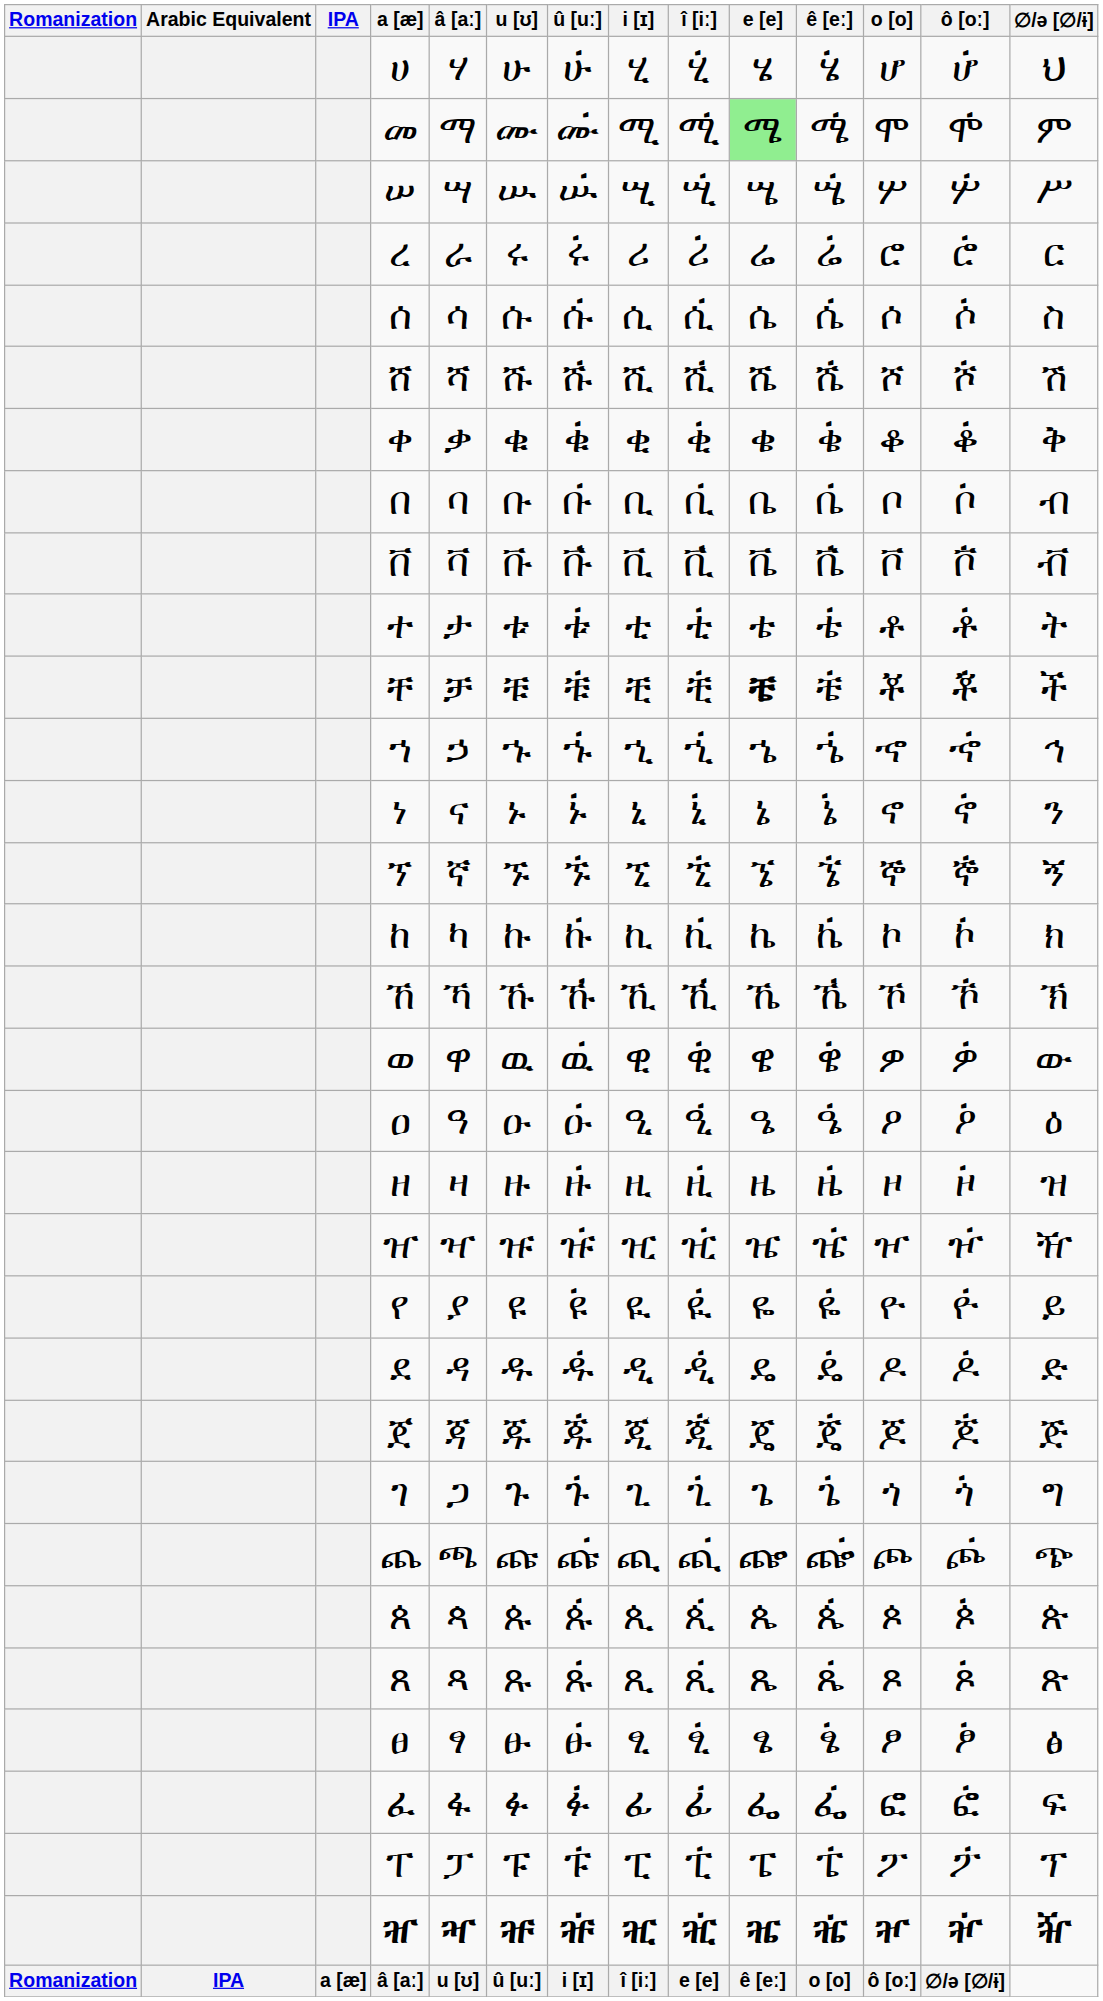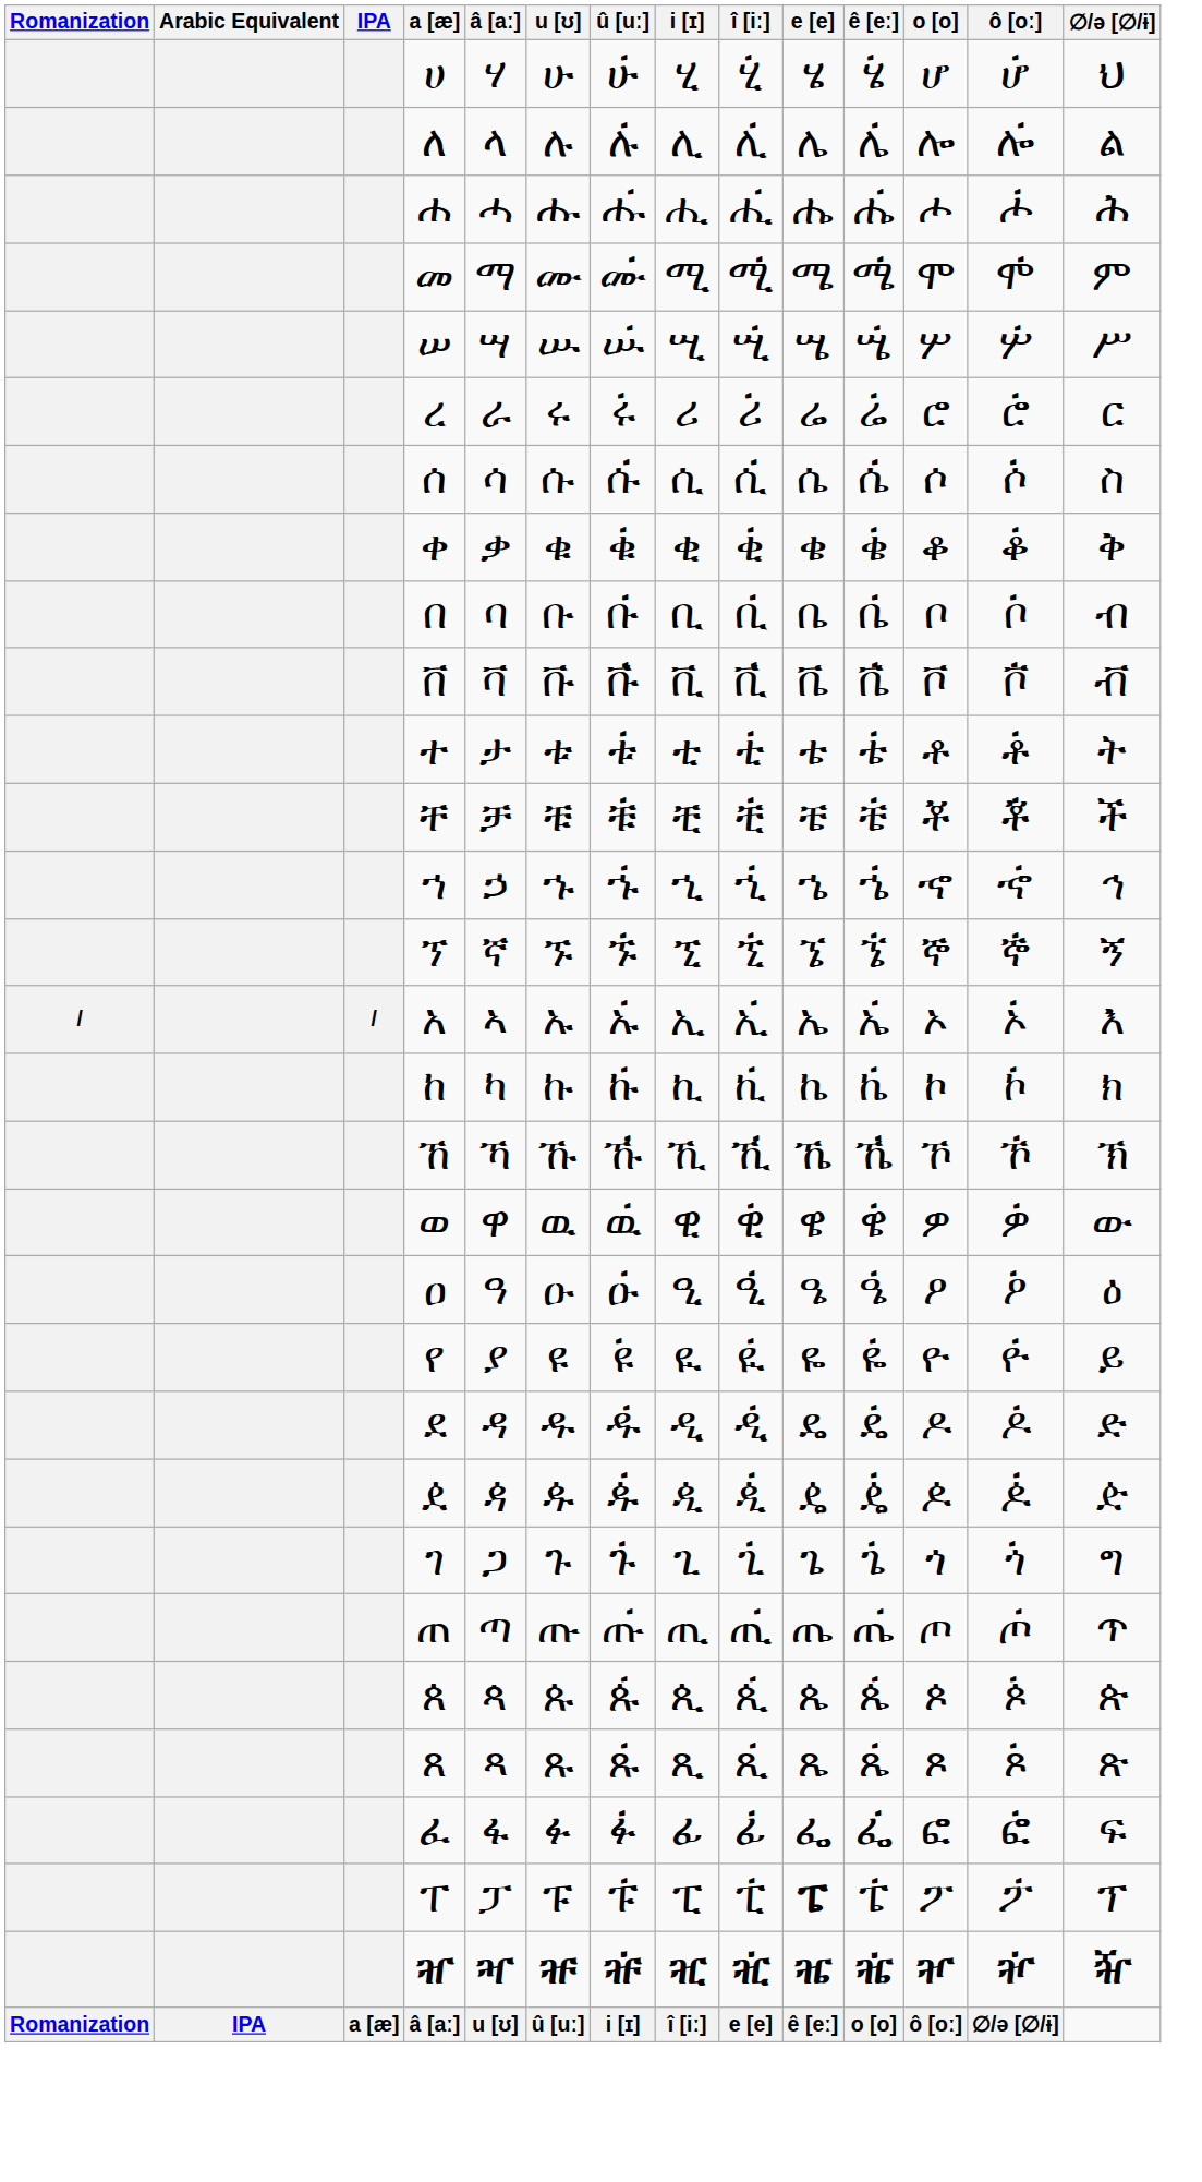 <table class="wikitable" style="text-align:center">
 <tr valign=top>
 <th><a href='#'>Romanization</a></th>
 <th>Arabic Equivalent</th>
 <th><a href='#'>IPA</a></th>
 <th>a [æ]</th>
 <th>â [aː]</th>
 <th>u [ʊ]</th>
 <th>û [uː]</th>
 <th>i [ɪ]</th>
 <th>î [iː]</th>
 <th>e [e]</th>
 <th>ê [eː]</th>
 <th>o [o]</th>
 <th>ô [oː]</th>
 <th>∅/ə [∅/ɨ]</th>
 </tr>
 <tr style="font-size:2em">
 <th style="font-size:0.5em"></th>
 <th style="font-size:0.5em"></th>
 <th style="font-size:0.5em"></th>
 <td>ሀ</td>
 <td>ሃ</td>
 <td>ሁ</td>
 <td>ሁ፞</td>
 <td>ሂ</td>
 <td>ሂ፞</td>
 <td>ሄ</td>
 <td>ሄ፞</td>
 <td>ሆ</td>
 <td>ሆ፞</td>
 <td>ህ</td>
 </tr>
 <tr style="font-size:2em">
 <th style="font-size:0.5em"></th>
 <th style="font-size:0.5em"></th>
 <th style="font-size:0.5em"></th>
+<td>ለ</td>
+<td>ላ</td>
+<td>ሉ</td>
+<td>ሉ፞</td>
+<td>ሊ</td>
+<td>ሊ፞</td>
+<td>ሌ</td>
+<td>ሌ፞</td>
+<td>ሎ</td>
+<td>ሎ፞</td>
+<td>ል</td>
+</tr>
+<tr style="font-size:2em">
+<th style="font-size:0.5em"></th>
+<th style="font-size:0.5em"></th>
+<th style="font-size:0.5em"></th>
+<td>ሐ</td>
+<td>ሓ</td>
+<td>ሑ</td>
+<td>ሑ፞</td>
+<td>ሒ</td>
+<td>ሒ፞</td>
+<td>ሔ</td>
+<td>ሔ፞</td>
+<td>ሖ</td>
+<td>ሖ፞</td>
+<td>ሕ</td>
+</tr>
+<tr style="font-size:2em">
+<th style="font-size:0.5em"></th>
+<th style="font-size:0.5em"></th>
+<th style="font-size:0.5em"></th>
 <td>መ</td>
 <td>ማ</td>
 <td>ሙ</td>
 <td>ሙ፞</td>
 <td>ሚ</td>
 <td>ሚ፞</td>
-<td style="background: lightgreen;">ሜ</td>
+<td>ሜ</td>
 <td>ሜ፞</td>
 <td>ሞ</td>
 <td>ሞ፞</td>
 <td>ም</td>
 </tr>
 <tr style="font-size:2em">
 <th style="font-size:0.5em"></th>
 <th style="font-size:0.5em"></th>
 <th style="font-size:0.5em"></th>
 <td>ሠ</td>
 <td>ሣ</td>
 <td>ሡ</td>
 <td>ሡ፞</td>
 <td>ሢ</td>
 <td>ሢ፞</td>
 <td>ሤ</td>
 <td>ሤ፞</td>
 <td>ሦ</td>
 <td>ሦ፞</td>
 <td>ሥ</td>
 </tr>
 <tr style="font-size:2em">
 <th style="font-size:0.5em"></th>
 <th style="font-size:0.5em"></th>
 <th style="font-size:0.5em"></th>
 <td>ረ</td>
 <td>ራ</td>
 <td>ሩ</td>
 <td>ሩ፞</td>
 <td>ሪ</td>
 <td>ሪ፞</td>
 <td>ሬ</td>
 <td>ሬ፞</td>
 <td>ሮ</td>
 <td>ሮ፞</td>
 <td>ር</td>
 </tr>
 <tr style="font-size:2em">
 <th style="font-size:0.5em"></th>
 <th style="font-size:0.5em"></th>
 <th style="font-size:0.5em"></th>
 <td>ሰ</td>
 <td>ሳ</td>
 <td>ሱ</td>
 <td>ሱ፞</td>
 <td>ሲ</td>
 <td>ሲ፞</td>
 <td>ሴ</td>
 <td>ሴ፞</td>
 <td>ሶ</td>
 <td>ሶ፞</td>
 <td>ስ</td>
-</tr>
-<tr style="font-size:2em">
-<th style="font-size:0.5em"></th>
-<th style="font-size:0.5em"></th>
-<th style="font-size:0.5em"></th>
-<td>ሸ</td>
-<td>ሻ</td>
-<td>ሹ</td>
-<td>ሹ፞</td>
-<td>ሺ</td>
-<td>ሺ፞</td>
-<td>ሼ</td>
-<td>ሼ፞</td>
-<td>ሾ</td>
-<td>ሾ፞</td>
-<td>ሽ</td>
 </tr>
 <tr style="font-size:2em">
 <th style="font-size:0.5em"></th>
 <th style="font-size:0.5em"></th>
 <th style="font-size:0.5em"></th>
 <td>ቀ</td>
 <td>ቃ</td>
 <td>ቁ</td>
 <td>ቁ፞</td>
 <td>ቂ</td>
 <td>ቂ፞</td>
 <td>ቄ</td>
 <td>ቄ፞</td>
 <td>ቆ</td>
 <td>ቆ፞</td>
 <td>ቅ</td>
 </tr>
 <tr style="font-size:2em">
 <th style="font-size:0.5em"></th>
 <th style="font-size:0.5em"></th>
 <th style="font-size:0.5em"></th>
 <td>በ</td>
 <td>ባ</td>
 <td>ቡ</td>
 <td>ቡ፞</td>
 <td>ቢ</td>
 <td>ቢ፞</td>
 <td>ቤ</td>
 <td>ቤ፞</td>
 <td>ቦ</td>
 <td>ቦ፞</td>
 <td>ብ</td>
 </tr>
 <tr style="font-size:2em">
 <th style="font-size:0.5em"></th>
 <th style="font-size:0.5em"></th>
 <th style="font-size:0.5em"></th>
 <td>ቨ</td>
 <td>ቫ</td>
 <td>ቩ</td>
 <td>ቩ፞</td>
 <td>ቪ</td>
 <td>ቪ፞</td>
 <td>ቬ</td>
 <td>ቬ፞</td>
 <td>ቮ</td>
 <td>ቮ፞</td>
 <td>ቭ</td>
 </tr>
 <tr style="font-size:2em">
 <th style="font-size:0.5em"></th>
 <th style="font-size:0.5em"></th>
 <th style="font-size:0.5em"></th>
 <td>ተ</td>
 <td>ታ</td>
 <td>ቱ</td>
 <td>ቱ፞</td>
 <td>ቲ</td>
 <td>ቲ፞</td>
 <td>ቴ</td>
 <td>ቴ፞</td>
 <td>ቶ</td>
 <td>ቶ፞</td>
 <td>ት</td>
 </tr>
 <tr style="font-size:2em">
 <th style="font-size:0.5em"></th>
 <th style="font-size:0.5em"></th>
 <th style="font-size:0.5em"></th>
 <td>ቸ</td>
 <td>ቻ</td>
 <td>ቹ</td>
 <td>ቹ፞</td>
 <td>ቺ</td>
 <td>ቺ፞</td>
-<td><strong>ቼ</strong></td>
+<td>ቼ</td>
 <td>ቼ፞</td>
 <td>ቾ</td>
 <td>ቾ፞</td>
 <td>ች</td>
 </tr>
 <tr style="font-size:2em">
 <th style="font-size:0.5em"></th>
 <th style="font-size:0.5em"></th>
 <th style="font-size:0.5em"></th>
 <td>ኀ</td>
 <td>ኃ</td>
 <td>ኁ</td>
 <td>ኁ፞</td>
 <td>ኂ</td>
 <td>ኂ፞</td>
 <td>ኄ</td>
 <td>ኄ፞</td>
 <td>ኆ</td>
 <td>ኆ፞</td>
 <td>ኅ</td>
 </tr>
 <tr style="font-size:2em">
 <th style="font-size:0.5em"></th>
 <th style="font-size:0.5em"></th>
 <th style="font-size:0.5em"></th>
-<td>ነ</td>
-<td>ና</td>
-<td>ኑ</td>
-<td>ኑ፞</td>
-<td>ኒ</td>
-<td>ኒ፞</td>
-<td>ኔ</td>
-<td>ኔ፞</td>
-<td>ኖ</td>
-<td>ኖ፞</td>
-<td>ን</td>
-</tr>
-<tr style="font-size:2em">
-<th style="font-size:0.5em"></th>
-<th style="font-size:0.5em"></th>
-<th style="font-size:0.5em"></th>
 <td>ኘ</td>
 <td>ኛ</td>
 <td>ኙ</td>
 <td>ኙ፞</td>
 <td>ኚ</td>
 <td>ኚ፞</td>
 <td>ኜ</td>
 <td>ኜ፞</td>
 <td>ኞ</td>
 <td>ኞ፞</td>
 <td>ኝ</td>
+</tr>
+<tr style="font-size:2em">
+<th style="font-size:0.5em">/</th>
+<th style="font-size:0.5em"></th>
+<th style="font-size:0.5em"> / </th>
+<td>አ</td>
+<td>ኣ</td>
+<td>ኡ</td>
+<td>ኡ፞</td>
+<td>ኢ</td>
+<td>ኢ፞</td>
+<td>ኤ</td>
+<td>ኤ፞</td>
+<td>ኦ</td>
+<td>ኦ፞</td>
+<td>እ</td>
 </tr>
 <tr style="font-size:2em">
 <th style="font-size:0.5em"></th>
 <th style="font-size:0.5em"></th>
 <th style="font-size:0.5em"></th>
 <td>ከ</td>
 <td>ካ</td>
 <td>ኩ</td>
 <td>ኩ፞</td>
 <td>ኪ</td>
 <td>ኪ፞</td>
 <td>ኬ</td>
 <td>ኬ፞</td>
 <td>ኮ</td>
 <td>ኮ፞</td>
 <td>ክ</td>
 </tr>
 <tr style="font-size:2em">
 <th style="font-size:0.5em"></th>
 <th style="font-size:0.5em"></th>
 <th style="font-size:0.5em"></th>
 <td>ኸ</td>
 <td>ኻ</td>
 <td>ኹ</td>
 <td>ኹ፞</td>
 <td>ኺ</td>
 <td>ኺ፞</td>
 <td>ኼ</td>
 <td>ኼ፞</td>
 <td>ኾ</td>
 <td>ኾ፞</td>
 <td>ኽ</td>
 </tr>
 <tr style="font-size:2em">
 <th style="font-size:0.5em"></th>
 <th style="font-size:0.5em"></th>
 <th style="font-size:0.5em"></th>
 <td>ወ</td>
 <td>ዋ</td>
 <td>ዉ</td>
 <td>ዉ፞</td>
 <td>ዊ</td>
 <td>ዊ፞</td>
 <td>ዌ</td>
 <td>ዌ፞</td>
 <td>ዎ</td>
 <td>ዎ፞</td>
 <td>ው</td>
 </tr>
 <tr style="font-size:2em">
 <th style="font-size:0.5em"></th>
 <th style="font-size:0.5em"></th>
 <th style="font-size:0.5em"></th>
 <td>ዐ</td>
 <td>ዓ</td>
 <td>ዑ</td>
 <td>ዑ፞</td>
 <td>ዒ</td>
 <td>ዒ፞</td>
 <td>ዔ</td>
 <td>ዔ፞</td>
 <td>ዖ</td>
 <td>ዖ፞</td>
 <td>ዕ</td>
 </tr>
 <tr style="font-size:2em">
 <th style="font-size:0.5em"></th>
 <th style="font-size:0.5em"></th>
 <th style="font-size:0.5em"></th>
-<td>ዘ</td>
-<td>ዛ</td>
-<td>ዙ</td>
-<td>ዙ፞</td>
-<td>ዚ</td>
-<td>ዚ፞</td>
-<td>ዜ</td>
-<td>ዜ፞</td>
-<td>ዞ</td>
-<td>ዞ፞</td>
-<td>ዝ</td>
-</tr>
-<tr style="font-size:2em">
-<th style="font-size:0.5em"></th>
-<th style="font-size:0.5em"></th>
-<th style="font-size:0.5em"></th>
-<td>ዠ</td>
-<td>ዣ</td>
-<td>ዡ</td>
-<td>ዡ፞</td>
-<td>ዢ</td>
-<td>ዢ፞</td>
-<td>ዤ</td>
-<td>ዤ፞</td>
-<td>ዦ</td>
-<td>ዦ፞</td>
-<td>ዥ</td>
-</tr>
-<tr style="font-size:2em">
-<th style="font-size:0.5em"></th>
-<th style="font-size:0.5em"></th>
-<th style="font-size:0.5em"></th>
 <td>የ</td>
 <td>ያ</td>
 <td>ዩ</td>
 <td>ዩ፞</td>
 <td>ዪ</td>
 <td>ዪ፞</td>
 <td>ዬ</td>
 <td>ዬ፞</td>
 <td>ዮ</td>
 <td>ዮ፞</td>
 <td>ይ</td>
 </tr>
 <tr style="font-size:2em">
 <th style="font-size:0.5em"></th>
 <th style="font-size:0.5em"></th>
 <th style="font-size:0.5em"></th>
 <td>ደ</td>
 <td>ዳ</td>
 <td>ዱ</td>
 <td>ዱ፞</td>
 <td>ዲ</td>
 <td>ዲ፞</td>
 <td>ዴ</td>
 <td>ዴ፞</td>
 <td>ዶ</td>
 <td>ዶ፞</td>
 <td>ድ</td>
 </tr>
 <tr style="font-size:2em">
 <th style="font-size:0.5em"></th>
 <th style="font-size:0.5em"></th>
 <th style="font-size:0.5em"></th>
-<td>ጀ</td>
-<td>ጃ</td>
-<td>ጁ</td>
-<td>ጁ፞</td>
-<td>ጂ</td>
-<td>ጂ፞</td>
-<td>ጄ</td>
-<td>ጄ፞</td>
-<td>ጆ</td>
-<td>ጆ፞</td>
-<td>ጅ</td>
+<td>ዸ</td>
+<td>ዻ</td>
+<td>ዹ</td>
+<td>ዹ፞</td>
+<td>ዺ</td>
+<td>ዺ፞</td>
+<td>ዼ</td>
+<td>ዼ፞</td>
+<td>ዾ</td>
+<td>ዾ፞</td>
+<td>ዽ</td>
 </tr>
 <tr style="font-size:2em">
 <th style="font-size:0.5em"></th>
 <th style="font-size:0.5em"></th>
 <th style="font-size:0.5em"></th>
 <td>ገ</td>
 <td>ጋ</td>
 <td>ጉ</td>
 <td>ጉ፞</td>
 <td>ጊ</td>
 <td>ጊ፞</td>
 <td>ጌ</td>
 <td>ጌ፞</td>
 <td>ጎ</td>
 <td>ጎ፞</td>
 <td>ግ</td>
 </tr>
 <tr style="font-size:2em">
 <th style="font-size:0.5em"></th>
 <th style="font-size:0.5em"></th>
 <th style="font-size:0.5em"></th>
-<td>ጨ</td>
-<td>ጫ</td>
-<td>ጩ</td>
-<td>ጩ፞</td>
-<td>ጪ</td>
-<td>ጪ፞</td>
-<td>ጬ</td>
-<td>ጬ፞</td>
-<td>ጮ</td>
-<td>ጮ፞</td>
-<td>ጭ</td>
+<td>ጠ</td>
+<td>ጣ</td>
+<td>ጡ</td>
+<td>ጡ፞</td>
+<td>ጢ</td>
+<td>ጢ፞</td>
+<td>ጤ</td>
+<td>ጤ፞</td>
+<td>ጦ</td>
+<td>ጦ፞</td>
+<td>ጥ</td>
 </tr>
 <tr style="font-size:2em">
 <th style="font-size:0.5em"></th>
 <th style="font-size:0.5em"></th>
 <th style="font-size:0.5em"></th>
 <td>ጰ</td>
 <td>ጳ</td>
 <td>ጱ</td>
 <td>ጱ፞</td>
 <td>ጲ</td>
 <td>ጲ፞</td>
 <td>ጴ</td>
 <td>ጴ፞</td>
 <td>ጶ</td>
 <td>ጶ፞</td>
 <td>ጵ</td>
 </tr>
 <tr style="font-size:2em">
 <th style="font-size:0.5em"></th>
 <th style="font-size:0.5em"></th>
 <th style="font-size:0.5em"></th>
 <td>ጸ</td>
 <td>ጻ</td>
 <td>ጹ</td>
 <td>ጹ፞</td>
 <td>ጺ</td>
 <td>ጺ፞</td>
 <td>ጼ</td>
 <td>ጼ፞</td>
 <td>ጾ</td>
 <td>ጾ፞</td>
 <td>ጽ</td>
 </tr>
 <tr style="font-size:2em">
 <th style="font-size:0.5em"></th>
 <th style="font-size:0.5em"></th>
 <th style="font-size:0.5em"></th>
-<td>ፀ</td>
-<td>ፃ</td>
-<td>ፁ</td>
-<td>ፁ፞</td>
-<td>ፂ</td>
-<td>ፂ፞</td>
-<td>ፄ</td>
-<td>ፄ፞</td>
-<td>ፆ</td>
-<td>ፆ፞</td>
-<td>ፅ</td>
-</tr>
-<tr style="font-size:2em">
-<th style="font-size:0.5em"></th>
-<th style="font-size:0.5em"></th>
-<th style="font-size:0.5em"></th>
 <td>ፈ</td>
 <td>ፋ</td>
 <td>ፉ</td>
 <td>ፉ፞</td>
 <td>ፊ</td>
 <td>ፊ፞</td>
 <td>ፌ</td>
 <td>ፌ፞</td>
 <td>ፎ</td>
 <td>ፎ፞</td>
 <td>ፍ</td>
 </tr>
 <tr style="font-size:2em">
 <th style="font-size:0.5em"></th>
 <th style="font-size:0.5em"></th>
 <th style="font-size:0.5em"></th>
 <td>ፐ</td>
 <td>ፓ</td>
 <td>ፑ</td>
 <td>ፑ፞</td>
 <td>ፒ</td>
 <td>ፒ፞</td>
-<td>ፔ</td>
+<td><strong>ፔ</strong></td>
 <td>ፔ፞</td>
 <td>ፖ</td>
 <td>ፖ፞</td>
 <td>ፕ</td>
 </tr>
 <tr style="font-size:2em">
 <th style="font-size:0.5em"></th>
 <th style="font-size:0.5em"></th>
 <th style="font-size:0.5em"></th>
 <td>ⶰ</td>
 <td>ⶳ</td>
 <td>ⶱ</td>
 <td>ⶱ፞</td>
 <td>ⶲ</td>
 <td>ⶲ፞</td>
 <td>ⶴ</td>
 <td>ⶴ፞</td>
 <td>ⶶ</td>
 <td>ⶶ፞</td>
 <td>ⶵ</td>
 </tr>
 <tr>
 <th><a href='#'>Romanization</a></th>
 <th><a href='#'>IPA</a></th>
 <th>a [æ]</th>
 <th>â [aː]</th>
 <th>u [ʊ]</th>
 <th>û [uː]</th>
 <th>i [ɪ]</th>
 <th>î [iː]</th>
 <th>e [e]</th>
 <th>ê [eː]</th>
 <th>o [o]</th>
 <th>ô [oː]</th>
 <th>∅/ə [∅/ɨ]</th>
 </tr>
 </table>
